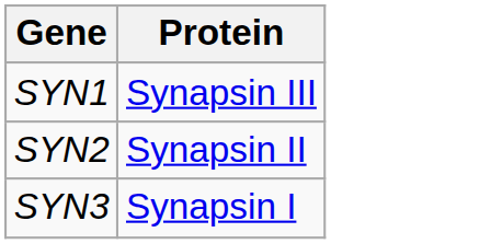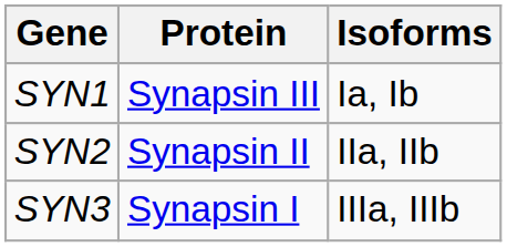 <table class="wikitable" border="1">
 <tr>
 <th>Gene</th>
 <th>Protein</th>
+<th>Isoforms</th>
 </tr>
 <tr>
 <td><em>SYN1</em></td>
 <td><a href='#'>Synapsin III</a></td>
+<td>Ia, Ib</td>
 </tr>
 <tr>
 <td><em>SYN2</em></td>
 <td><a href='#'>Synapsin II</a></td>
+<td>IIa, IIb</td>
 </tr>
 <tr>
 <td><em>SYN3</em></td>
 <td><a href='#'>Synapsin I</a></td>
+<td>IIIa, IIIb</td>
 </tr>
 </table>
